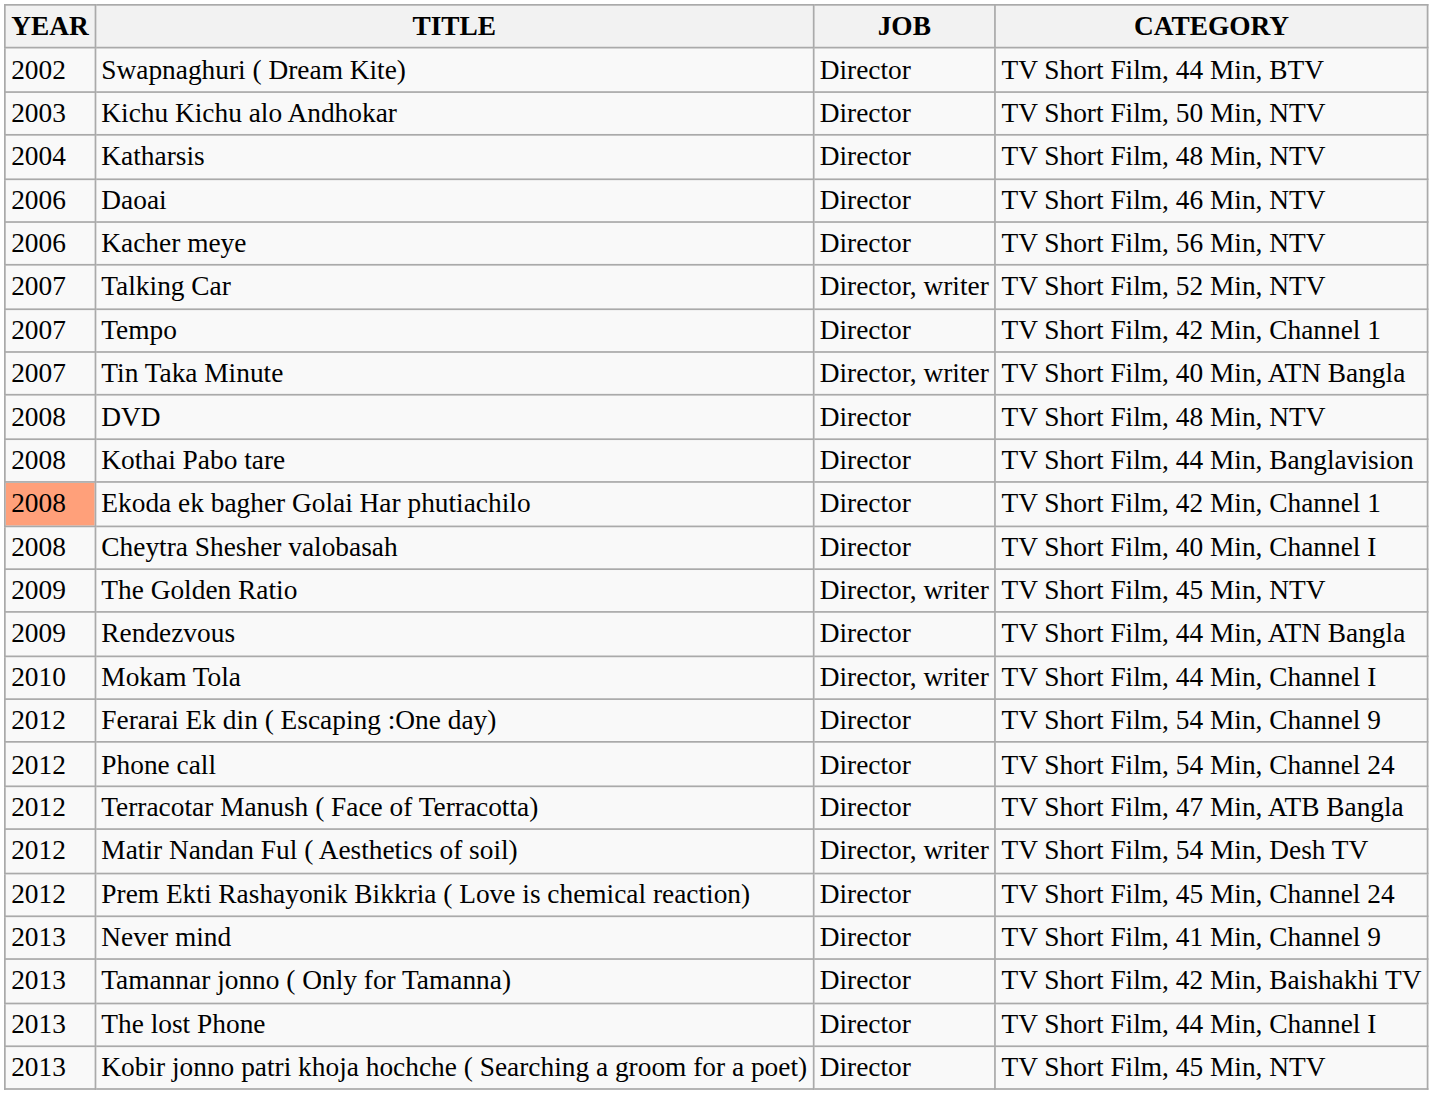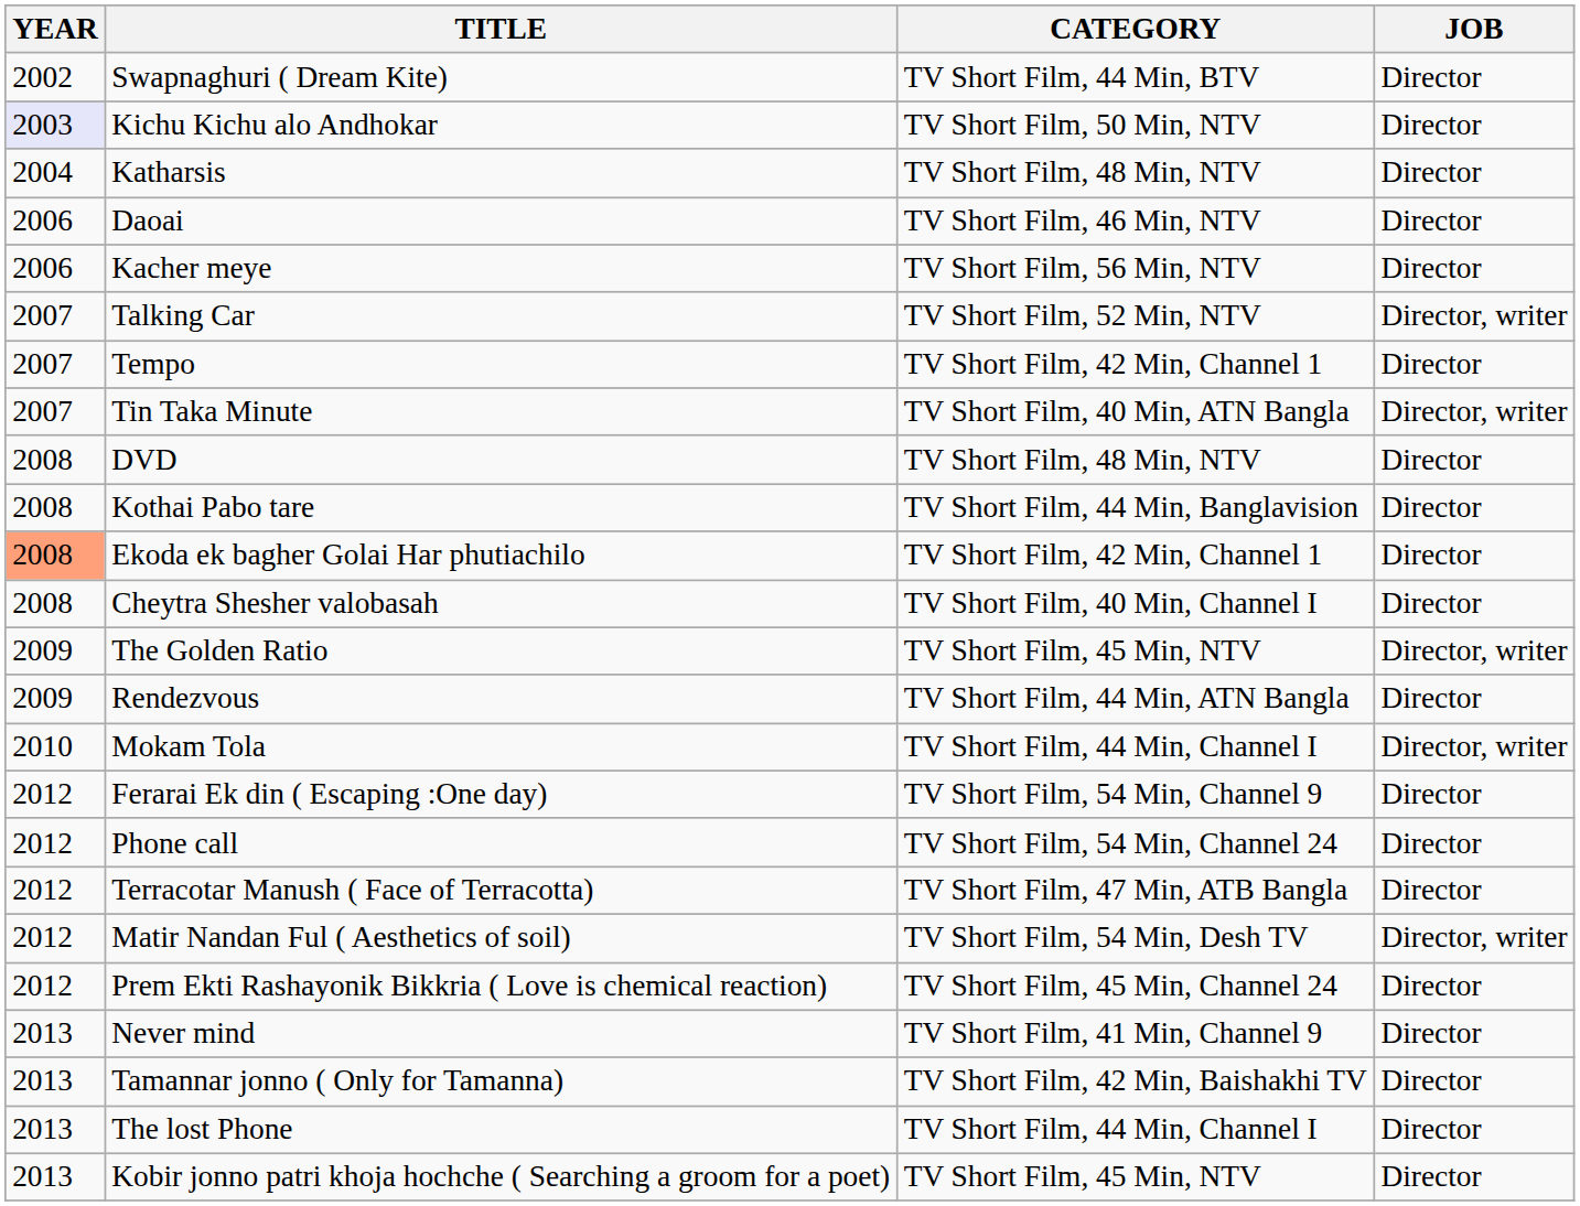 <table class="wikitable">
 <tr>
 <th>YEAR</th>
 <th>TITLE</th>
+<th>CATEGORY</th>
 <th>JOB</th>
-<th>CATEGORY</th>
 </tr>
 <tr>
 <td>2002</td>
 <td>Swapnaghuri ( Dream Kite)</td>
+<td>TV Short Film, 44 Min, BTV</td>
 <td>Director</td>
-<td>TV Short Film, 44 Min, BTV</td>
 </tr>
 <tr>
-<td>2003</td>
+<td style="background: lavender;">2003</td>
 <td>Kichu Kichu alo Andhokar</td>
+<td>TV Short Film, 50 Min, NTV</td>
 <td>Director</td>
-<td>TV Short Film, 50 Min, NTV</td>
 </tr>
 <tr>
 <td>2004</td>
 <td>Katharsis</td>
+<td>TV Short Film, 48 Min, NTV</td>
 <td>Director</td>
-<td>TV Short Film, 48 Min, NTV</td>
 </tr>
 <tr>
 <td>2006</td>
 <td>Daoai</td>
+<td>TV Short Film, 46 Min, NTV</td>
 <td>Director</td>
-<td>TV Short Film, 46 Min, NTV</td>
 </tr>
 <tr>
 <td>2006</td>
 <td>Kacher meye</td>
+<td>TV Short Film, 56 Min, NTV</td>
 <td>Director</td>
-<td>TV Short Film, 56 Min, NTV</td>
 </tr>
 <tr>
 <td>2007</td>
 <td>Talking Car</td>
+<td>TV Short Film, 52 Min, NTV</td>
 <td>Director, writer</td>
-<td>TV Short Film, 52 Min, NTV</td>
 </tr>
 <tr>
 <td>2007</td>
 <td>Tempo</td>
+<td>TV Short Film, 42 Min, Channel 1</td>
 <td>Director</td>
-<td>TV Short Film, 42 Min, Channel 1</td>
 </tr>
 <tr>
 <td>2007</td>
 <td>Tin Taka Minute</td>
+<td>TV Short Film, 40 Min, ATN Bangla</td>
 <td>Director, writer</td>
-<td>TV Short Film, 40 Min, ATN Bangla</td>
 </tr>
 <tr>
 <td>2008</td>
 <td>DVD</td>
+<td>TV Short Film, 48 Min, NTV</td>
 <td>Director</td>
-<td>TV Short Film, 48 Min, NTV</td>
 </tr>
 <tr>
 <td>2008</td>
 <td>Kothai Pabo tare</td>
+<td>TV Short Film, 44 Min, Banglavision</td>
 <td>Director</td>
-<td>TV Short Film, 44 Min, Banglavision</td>
 </tr>
 <tr>
 <td style="background: lightsalmon;">2008</td>
 <td>Ekoda ek bagher Golai Har phutiachilo</td>
+<td>TV Short Film, 42 Min, Channel 1</td>
 <td>Director</td>
-<td>TV Short Film, 42 Min, Channel 1</td>
 </tr>
 <tr>
 <td>2008</td>
 <td>Cheytra Shesher valobasah</td>
+<td>TV Short Film, 40 Min, Channel I</td>
 <td>Director</td>
-<td>TV Short Film, 40 Min, Channel I</td>
 </tr>
 <tr>
 <td>2009</td>
 <td>The Golden Ratio</td>
+<td>TV Short Film, 45 Min, NTV</td>
 <td>Director, writer</td>
-<td>TV Short Film, 45 Min, NTV</td>
 </tr>
 <tr>
 <td>2009</td>
 <td>Rendezvous</td>
+<td>TV Short Film, 44 Min, ATN Bangla</td>
 <td>Director</td>
-<td>TV Short Film, 44 Min, ATN Bangla</td>
 </tr>
 <tr>
 <td>2010</td>
 <td>Mokam Tola</td>
+<td>TV Short Film, 44 Min, Channel I</td>
 <td>Director, writer</td>
-<td>TV Short Film, 44 Min, Channel I</td>
 </tr>
 <tr>
 <td>2012</td>
 <td>Ferarai Ek din ( Escaping :One day)</td>
+<td>TV Short Film, 54 Min, Channel 9</td>
 <td>Director</td>
-<td>TV Short Film, 54 Min, Channel 9</td>
 </tr>
 <tr>
 <td>2012</td>
 <td>Phone call</td>
+<td>TV Short Film, 54 Min, Channel 24</td>
 <td>Director</td>
-<td>TV Short Film, 54 Min, Channel 24</td>
 </tr>
 <tr>
 <td>2012</td>
 <td>Terracotar Manush ( Face of Terracotta)</td>
+<td>TV Short Film, 47 Min, ATB Bangla</td>
 <td>Director</td>
-<td>TV Short Film, 47 Min, ATB Bangla</td>
 </tr>
 <tr>
 <td>2012</td>
 <td>Matir Nandan Ful ( Aesthetics of soil)</td>
+<td>TV Short Film, 54 Min, Desh TV</td>
 <td>Director, writer</td>
-<td>TV Short Film, 54 Min, Desh TV</td>
 </tr>
 <tr>
 <td>2012</td>
 <td>Prem Ekti Rashayonik Bikkria ( Love is chemical reaction)</td>
+<td>TV Short Film, 45 Min, Channel 24</td>
 <td>Director</td>
-<td>TV Short Film, 45 Min, Channel 24</td>
 </tr>
 <tr>
 <td>2013</td>
 <td>Never mind</td>
+<td>TV Short Film, 41 Min, Channel 9</td>
 <td>Director</td>
-<td>TV Short Film, 41 Min, Channel 9</td>
 </tr>
 <tr>
 <td>2013</td>
 <td>Tamannar jonno ( Only for Tamanna)</td>
+<td>TV Short Film, 42 Min, Baishakhi TV</td>
 <td>Director</td>
-<td>TV Short Film, 42 Min, Baishakhi TV</td>
 </tr>
 <tr>
 <td>2013</td>
 <td>The lost Phone</td>
+<td>TV Short Film, 44 Min, Channel I</td>
 <td>Director</td>
-<td>TV Short Film, 44 Min, Channel I</td>
 </tr>
 <tr>
 <td>2013</td>
 <td>Kobir jonno patri khoja hochche ( Searching a groom for a poet)</td>
+<td>TV Short Film, 45 Min, NTV</td>
 <td>Director</td>
-<td>TV Short Film, 45 Min, NTV</td>
 </tr>
 </table>
